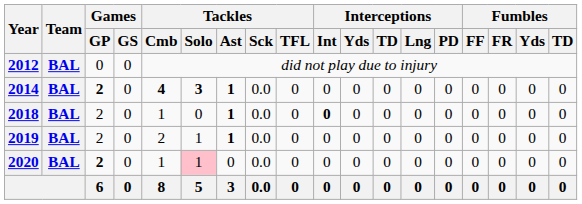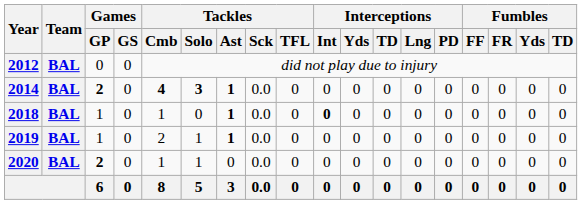 <table class="wikitable" style="text-align:center">
 <tr>
 <th rowspan="2">Year</th>
 <th rowspan="2">Team</th>
 <th colspan="2">Games</th>
 <th colspan="5">Tackles</th>
 <th colspan="5">Interceptions</th>
 <th colspan="4">Fumbles</th>
 </tr>
 <tr>
 <th>GP</th>
 <th>GS</th>
 <th>Cmb</th>
 <th>Solo</th>
 <th>Ast</th>
 <th>Sck</th>
 <th>TFL</th>
 <th>Int</th>
 <th>Yds</th>
 <th>TD</th>
 <th>Lng</th>
 <th>PD</th>
 <th>FF</th>
 <th>FR</th>
 <th>Yds</th>
 <th>TD</th>
 </tr>
 <tr>
 <th><a href='#'>2012</a></th>
 <th><a href='#'>BAL</a></th>
 <td>0</td>
 <td>0</td>
 <td colspan="14"><em>did not play due to injury</em></td>
 </tr>
 <tr>
 <th><a href='#'>2014</a></th>
 <th><a href='#'>BAL</a></th>
 <td><strong>2</strong></td>
 <td>0</td>
 <td><strong>4</strong></td>
 <td><strong>3</strong></td>
 <td><strong>1</strong></td>
 <td>0.0</td>
 <td>0</td>
 <td>0</td>
 <td>0</td>
 <td>0</td>
 <td>0</td>
 <td>0</td>
 <td>0</td>
 <td>0</td>
 <td>0</td>
 <td>0</td>
 </tr>
 <tr>
 <th><a href='#'>2018</a></th>
 <th><a href='#'>BAL</a></th>
-<td>2</td>
+<td>1</td>
 <td>0</td>
 <td>1</td>
 <td>0</td>
 <td><strong>1</strong></td>
 <td>0.0</td>
 <td>0</td>
 <td><strong>0</strong></td>
 <td>0</td>
 <td>0</td>
 <td>0</td>
 <td>0</td>
 <td>0</td>
 <td>0</td>
 <td>0</td>
 <td>0</td>
 </tr>
 <tr>
 <th><a href='#'>2019</a></th>
 <th><a href='#'>BAL</a></th>
-<td>2</td>
+<td>1</td>
 <td>0</td>
 <td>2</td>
 <td>1</td>
 <td><strong>1</strong></td>
 <td>0.0</td>
 <td>0</td>
 <td>0</td>
 <td>0</td>
 <td>0</td>
 <td>0</td>
 <td>0</td>
 <td>0</td>
 <td>0</td>
 <td>0</td>
 <td>0</td>
 </tr>
 <tr>
 <th><a href='#'>2020</a></th>
 <th><a href='#'>BAL</a></th>
 <td><strong>2</strong></td>
 <td>0</td>
 <td>1</td>
-<td style="background: pink;">1</td>
+<td>1</td>
 <td>0</td>
 <td>0.0</td>
 <td>0</td>
 <td>0</td>
 <td>0</td>
 <td>0</td>
 <td>0</td>
 <td>0</td>
 <td>0</td>
 <td>0</td>
 <td>0</td>
 <td>0</td>
 </tr>
 <tr>
 <th colspan="2"></th>
 <th>6</th>
 <th>0</th>
 <th>8</th>
 <th>5</th>
 <th>3</th>
 <th>0.0</th>
 <th>0</th>
 <th>0</th>
 <th>0</th>
 <th>0</th>
 <th>0</th>
 <th>0</th>
 <th>0</th>
 <th>0</th>
 <th>0</th>
 <th>0</th>
 </tr>
 </table>
